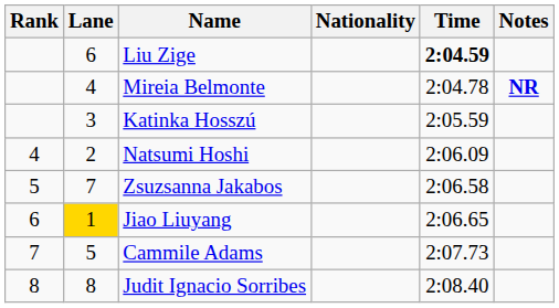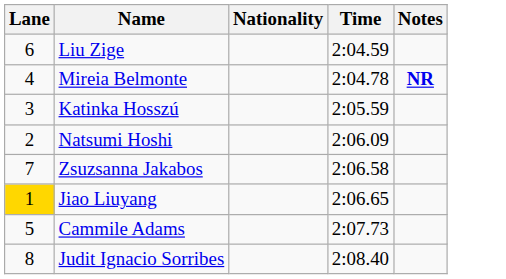 <table class="wikitable sortable" style="text-align:center">
 <tr>
-<th>Rank</th>
 <th>Lane</th>
 <th>Name</th>
 <th>Nationality</th>
 <th>Time</th>
 <th>Notes</th>
 </tr>
 <tr>
-<td></td>
 <td>6</td>
 <td align=left><a href='#'>Liu Zige</a></td>
 <td align=left></td>
-<td><strong>2:04.59</strong></td>
+<td>2:04.59</td>
 <td></td>
 </tr>
 <tr>
-<td></td>
 <td>4</td>
 <td align=left><a href='#'>Mireia Belmonte</a></td>
 <td align=left></td>
 <td>2:04.78</td>
 <td><strong><a href='#'>NR</a></strong></td>
 </tr>
 <tr>
-<td></td>
 <td>3</td>
 <td align=left><a href='#'>Katinka Hosszú</a></td>
 <td align=left></td>
 <td>2:05.59</td>
 <td></td>
 </tr>
 <tr>
-<td>4</td>
 <td>2</td>
 <td align=left><a href='#'>Natsumi Hoshi</a></td>
 <td align=left></td>
 <td>2:06.09</td>
 <td></td>
 </tr>
 <tr>
-<td>5</td>
 <td>7</td>
 <td align=left><a href='#'>Zsuzsanna Jakabos</a></td>
 <td align=left></td>
 <td>2:06.58</td>
 <td></td>
 </tr>
 <tr>
-<td>6</td>
 <td style="background: gold;">1</td>
 <td align=left><a href='#'>Jiao Liuyang</a></td>
 <td align=left></td>
 <td>2:06.65</td>
 <td></td>
 </tr>
 <tr>
-<td>7</td>
 <td>5</td>
 <td align=left><a href='#'>Cammile Adams</a></td>
 <td align=left></td>
 <td>2:07.73</td>
 <td></td>
 </tr>
 <tr>
 <td>8</td>
-<td>8</td>
 <td align=left><a href='#'>Judit Ignacio Sorribes</a></td>
 <td align=left></td>
 <td>2:08.40</td>
 <td></td>
 </tr>
 </table>
